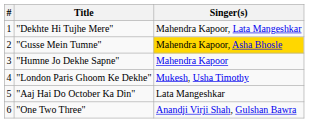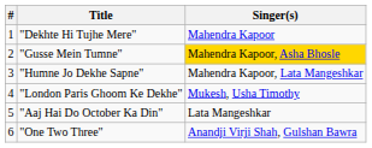 <table class="wikitable" style="font-size:95%;">
 <tr>
 <th>#</th>
 <th>Title</th>
 <th>Singer(s)</th>
 </tr>
 <tr>
 <td>1</td>
 <td>"Dekhte Hi Tujhe Mere"</td>
-<td>Mahendra Kapoor, <a href='#'>Lata Mangeshkar</a></td>
+<td><a href='#'>Mahendra Kapoor</a></td>
 </tr>
 <tr>
 <td>2</td>
 <td>"Gusse Mein Tumne"</td>
 <td style="background: gold;">Mahendra Kapoor, <a href='#'>Asha Bhosle</a></td>
 </tr>
 <tr>
 <td>3</td>
 <td>"Humne Jo Dekhe Sapne"</td>
-<td><a href='#'>Mahendra Kapoor</a></td>
+<td>Mahendra Kapoor, <a href='#'>Lata Mangeshkar</a></td>
 </tr>
 <tr>
 <td>4</td>
 <td>"London Paris Ghoom Ke Dekhe"</td>
 <td><a href='#'>Mukesh</a>, <a href='#'>Usha Timothy</a></td>
 </tr>
 <tr>
 <td>5</td>
 <td>"Aaj Hai Do October Ka Din"</td>
 <td>Lata Mangeshkar</td>
 </tr>
 <tr>
 <td>6</td>
 <td>"One Two Three"</td>
 <td><a href='#'>Anandji Virji Shah</a>, <a href='#'>Gulshan Bawra</a></td>
 </tr>
 </table>
